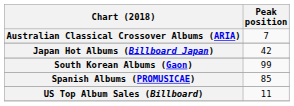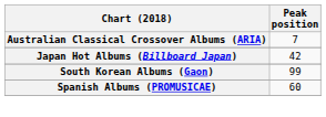 <table class="wikitable sortable plainrowheaders" style="text-align:center">
 <tr>
 <th scope="col">Chart (2018)</th>
 <th scope="col">Peak<br> position</th>
 </tr>
 <tr>
 <th scope="row">Australian Classical Crossover Albums (<a href='#'>ARIA</a>)</th>
 <td>7</td>
 </tr>
 <tr>
 </tr>
 <tr>
 </tr>
 <tr>
 </tr>
 <tr>
 </tr>
 <tr>
 <th scope="row">Japan Hot Albums (<em><a href='#'>Billboard Japan</a></em>)</th>
 <td>42</td>
 </tr>
 <tr>
 </tr>
 <tr>
 </tr>
 <tr>
 <th scope="row">South Korean Albums (<a href='#'>Gaon</a>)</th>
 <td>99</td>
 </tr>
 <tr>
 </tr>
 <tr>
 <th scope="row">Spanish Albums (<a href='#'>PROMUSICAE</a>)</th>
-<td>85</td>
+<td>60</td>
 </tr>
 <tr>
 </tr>
 <tr>
 </tr>
 <tr>
-<th scope="row">US Top Album Sales (<em>Billboard</em>)</th>
-<td>11</td>
-</tr>
-<tr>
 </tr>
 </table>
